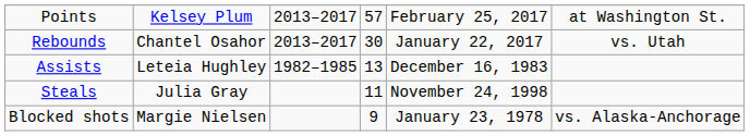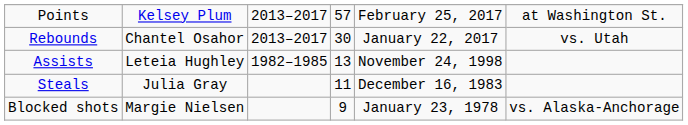 <table class="wikitable">
 <tr>
 </tr>
 <tr align=center>
 <td>Points</td>
 <td><a href='#'>Kelsey Plum</a></td>
 <td>2013–2017</td>
 <td>57</td>
 <td>February 25, 2017</td>
 <td>at Washington St.</td>
 </tr>
 <tr align=center>
 <td><a href='#'>Rebounds</a></td>
 <td>Chantel Osahor</td>
 <td>2013–2017</td>
 <td>30</td>
 <td>January 22, 2017</td>
 <td>vs. Utah</td>
 </tr>
 <tr align=center>
 <td><a href='#'>Assists</a></td>
 <td>Leteia Hughley</td>
 <td>1982–1985</td>
 <td>13</td>
-<td>December 16, 1983</td>
+<td>November 24, 1998</td>
 <td></td>
 </tr>
 <tr align=center>
 <td><a href='#'>Steals</a></td>
 <td>Julia Gray</td>
 <td></td>
 <td>11</td>
-<td>November 24, 1998</td>
+<td>December 16, 1983</td>
 <td></td>
 </tr>
 <tr align=center>
 <td>Blocked shots</td>
 <td>Margie Nielsen</td>
 <td></td>
 <td>9</td>
 <td>January 23, 1978</td>
 <td>vs. Alaska-Anchorage</td>
 </tr>
 </table>
